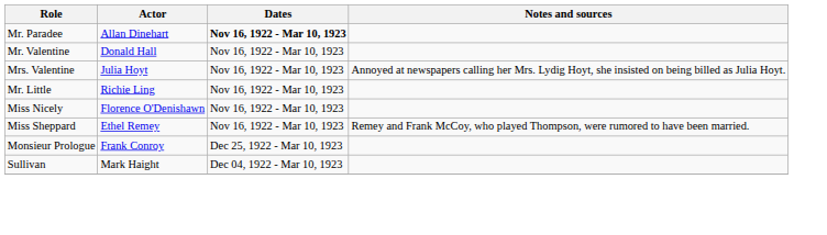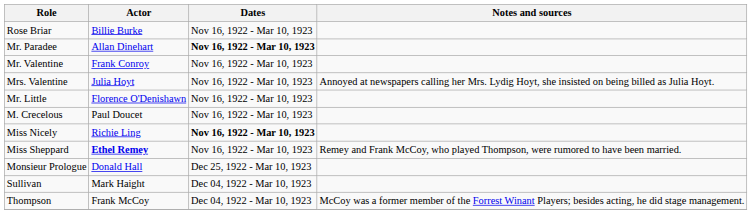 <table class="wikitable sortable plainrowheaders" style="font-size: 90%">
 <tr>
 <th scope="col">Role</th>
 <th scope="col">Actor</th>
 <th scope="col">Dates</th>
 <th scope="col">Notes and sources</th>
+</tr>
+<tr>
+<td>Rose Briar</td>
+<td><a href='#'>Billie Burke</a></td>
+<td>Nov 16, 1922 - Mar 10, 1923</td>
+<td></td>
 </tr>
 <tr>
 <td>Mr. Paradee</td>
 <td><a href='#'>Allan Dinehart</a></td>
 <td><strong>Nov 16, 1922 - Mar 10, 1923</strong></td>
 <td></td>
 </tr>
 <tr>
 <td>Mr. Valentine</td>
-<td><a href='#'>Donald Hall</a></td>
+<td><a href='#'>Frank Conroy</a></td>
 <td>Nov 16, 1922 - Mar 10, 1923</td>
 <td></td>
 </tr>
 <tr>
 <td>Mrs. Valentine</td>
 <td><a href='#'>Julia Hoyt</a></td>
 <td>Nov 16, 1922 - Mar 10, 1923</td>
 <td>Annoyed at newspapers calling her Mrs. Lydig Hoyt, she insisted on being billed as Julia Hoyt.</td>
 </tr>
 <tr>
 <td>Mr. Little</td>
-<td><a href='#'>Richie Ling</a></td>
+<td><a href='#'>Florence O'Denishawn</a></td>
+<td>Nov 16, 1922 - Mar 10, 1923</td>
+<td></td>
+</tr>
+<tr>
+<td>M. Crecelous</td>
+<td>Paul Doucet</td>
 <td>Nov 16, 1922 - Mar 10, 1923</td>
 <td></td>
 </tr>
 <tr>
 <td>Miss Nicely</td>
-<td><a href='#'>Florence O'Denishawn</a></td>
-<td>Nov 16, 1922 - Mar 10, 1923</td>
+<td><a href='#'>Richie Ling</a></td>
+<td><strong>Nov 16, 1922 - Mar 10, 1923</strong></td>
 <td></td>
 </tr>
 <tr>
 <td>Miss Sheppard</td>
-<td><a href='#'>Ethel Remey</a></td>
+<td><strong><a href='#'>Ethel Remey</a></strong></td>
 <td>Nov 16, 1922 - Mar 10, 1923</td>
 <td>Remey and Frank McCoy, who played Thompson, were rumored to have been married.</td>
 </tr>
 <tr>
 <td>Monsieur Prologue</td>
-<td><a href='#'>Frank Conroy</a></td>
+<td><a href='#'>Donald Hall</a></td>
 <td>Dec 25, 1922 - Mar 10, 1923</td>
 <td></td>
 </tr>
 <tr>
 <td>Sullivan</td>
 <td>Mark Haight</td>
 <td>Dec 04, 1922 - Mar 10, 1923</td>
 <td></td>
 </tr>
 <tr>
+<td>Thompson</td>
+<td>Frank McCoy</td>
+<td>Dec 04, 1922 - Mar 10, 1923</td>
+<td>McCoy was a former member of the <a href='#'>Forrest Winant</a> Players; besides acting, he did stage management.</td>
+</tr>
+<tr>
 </tr>
 </table>
